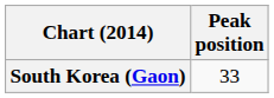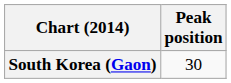 <table class="wikitable plainrowheaders" style="text-align:center">
 <tr>
 <th>Chart (2014)</th>
 <th>Peak<br>position</th>
 </tr>
 <tr>
 <th scope="row">South Korea (<a href='#'>Gaon</a>)</th>
-<td>33</td>
+<td>30</td>
 </tr>
 </table>
